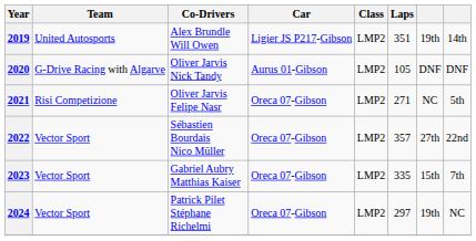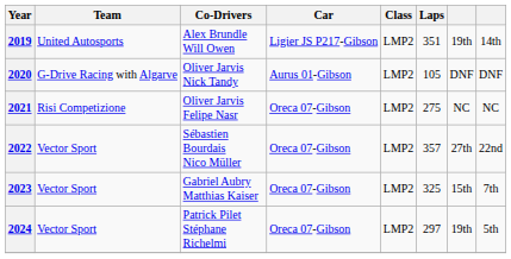 <table class="wikitable" style="text-align:center; font-size:90%">
 <tr>
 <th>Year</th>
 <th>Team</th>
 <th>Co-Drivers</th>
 <th>Car</th>
 <th>Class</th>
 <th>Laps</th>
 <th></th>
 <th></th>
 </tr>
 <tr>
 <th><a href='#'>2019</a></th>
 <td align="left"> <a href='#'>United Autosports</a></td>
 <td align="left"> <a href='#'>Alex Brundle</a><br> <a href='#'>Will Owen</a></td>
 <td align="left" nowrap><a href='#'>Ligier JS P217</a>-<a href='#'>Gibson</a></td>
 <td>LMP2</td>
 <td>351</td>
 <td>19th</td>
 <td>14th</td>
 </tr>
 <tr>
 <th><a href='#'>2020</a></th>
 <td align="left" nowrap> <a href='#'>G-Drive Racing</a> with <a href='#'>Algarve</a></td>
 <td align="left"> <a href='#'>Oliver Jarvis</a><br> <a href='#'>Nick Tandy</a></td>
 <td align="left"><a href='#'>Aurus 01</a>-<a href='#'>Gibson</a></td>
 <td>LMP2</td>
 <td>105</td>
 <td>DNF</td>
 <td>DNF</td>
 </tr>
 <tr>
 <th><a href='#'>2021</a></th>
 <td align="left"> <a href='#'>Risi Competizione</a></td>
 <td align="left"> <a href='#'>Oliver Jarvis</a><br> <a href='#'>Felipe Nasr</a></td>
 <td align="left"><a href='#'>Oreca 07</a>-<a href='#'>Gibson</a></td>
 <td>LMP2</td>
-<td>271</td>
+<td>275</td>
 <td>NC</td>
-<td>5th</td>
+<td>NC</td>
 </tr>
 <tr>
 <th><a href='#'>2022</a></th>
 <td align="left"> <a href='#'>Vector Sport</a></td>
 <td align="left"> <a href='#'>Sébastien Bourdais</a><br> <a href='#'>Nico Müller</a></td>
 <td align="left"><a href='#'>Oreca 07</a>-<a href='#'>Gibson</a></td>
 <td>LMP2</td>
 <td>357</td>
 <td>27th</td>
 <td>22nd</td>
 </tr>
 <tr>
 <th><a href='#'>2023</a></th>
 <td align="left"> <a href='#'>Vector Sport</a></td>
 <td align="left" nowrap> <a href='#'>Gabriel Aubry</a><br> <a href='#'>Matthias Kaiser</a></td>
 <td align="left"><a href='#'>Oreca 07</a>-<a href='#'>Gibson</a></td>
 <td>LMP2</td>
-<td>335</td>
+<td>325</td>
 <td>15th</td>
 <td>7th</td>
 </tr>
 <tr>
 <th><a href='#'>2024</a></th>
 <td align="left"> <a href='#'>Vector Sport</a></td>
 <td align="left"> <a href='#'>Patrick Pilet</a><br> <a href='#'>Stéphane Richelmi</a></td>
 <td align="left"><a href='#'>Oreca 07</a>-<a href='#'>Gibson</a></td>
 <td>LMP2</td>
 <td>297</td>
 <td>19th</td>
-<td>NC</td>
+<td>5th</td>
 </tr>
 <tr>
 </tr>
 </table>
